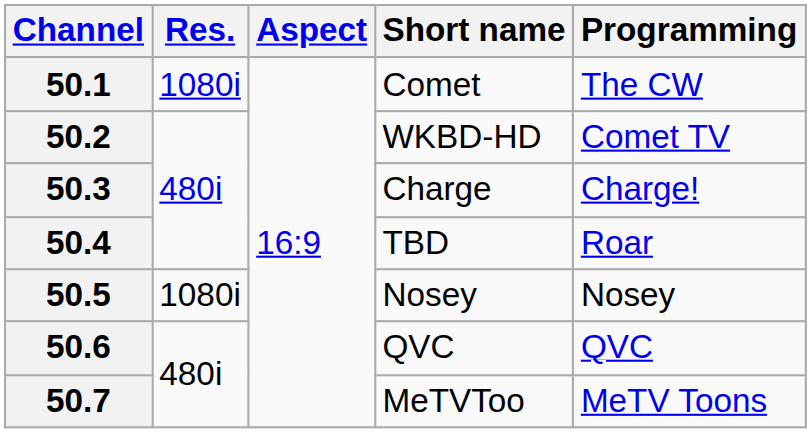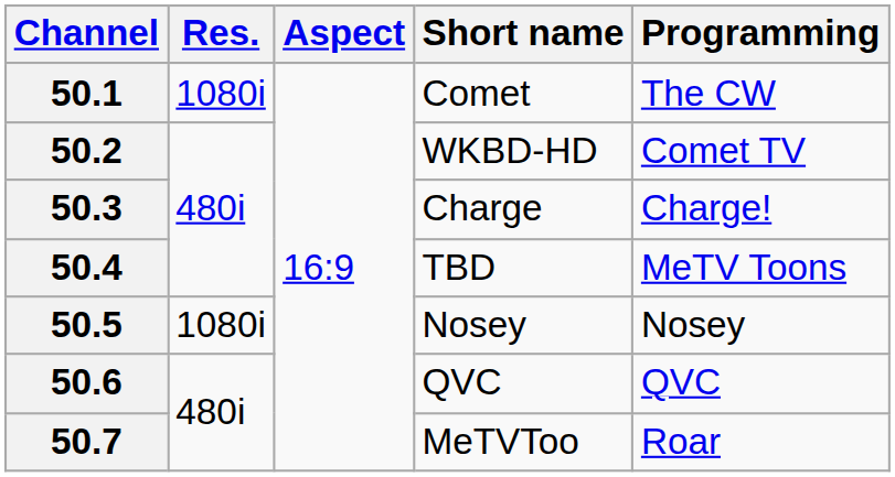 <table class="wikitable">
 <tr>
 <th scope = "col"><a href='#'>Channel</a></th>
 <th scope = "col"><a href='#'>Res.</a></th>
 <th scope = "col"><a href='#'>Aspect</a></th>
 <th scope = "col">Short name</th>
 <th scope = "col">Programming</th>
 </tr>
 <tr>
 <th scope = "row">50.1</th>
 <td><a href='#'>1080i</a></td>
 <td rowspan="7"><a href='#'>16:9</a></td>
 <td>Comet</td>
 <td><a href='#'>The CW</a></td>
 </tr>
 <tr>
 <th scope = "row">50.2</th>
 <td rowspan="3"><a href='#'>480i</a></td>
 <td>WKBD-HD</td>
 <td><a href='#'>Comet TV</a></td>
 </tr>
 <tr>
 <th scope = "row">50.3</th>
 <td>Charge</td>
 <td><a href='#'>Charge!</a></td>
 </tr>
 <tr>
 <th scope = "row">50.4</th>
 <td>TBD</td>
-<td><a href='#'>Roar</a></td>
+<td><a href='#'>MeTV Toons</a></td>
 </tr>
 <tr>
 <th scope = "row">50.5</th>
 <td>1080i</td>
 <td>Nosey</td>
 <td>Nosey</td>
 </tr>
 <tr>
 <th scope = "row">50.6</th>
 <td rowspan="2">480i</td>
 <td>QVC</td>
 <td><a href='#'>QVC</a></td>
 </tr>
 <tr>
 <th scope = "row">50.7</th>
 <td>MeTVToo</td>
-<td><a href='#'>MeTV Toons</a></td>
+<td><a href='#'>Roar</a></td>
 </tr>
 </table>
